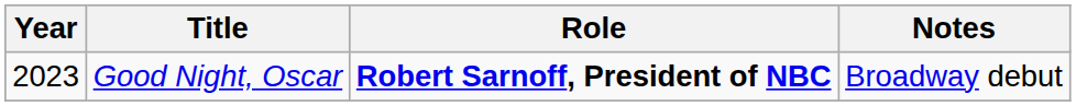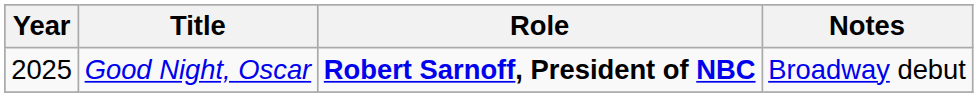 <table class="wikitable">
 <tr>
 <th>Year</th>
 <th>Title</th>
 <th>Role</th>
 <th class="unsortable">Notes</th>
 </tr>
 <tr>
-<td>2023</td>
+<td>2025</td>
 <td><em><a href='#'>Good Night, Oscar</a></em></td>
 <td><strong><a href='#'>Robert Sarnoff</a>, President of <a href='#'>NBC</a></strong></td>
 <td><a href='#'>Broadway</a> debut</td>
 </tr>
 </table>
